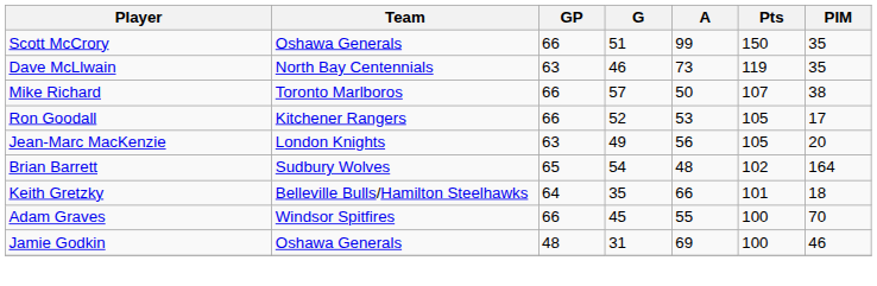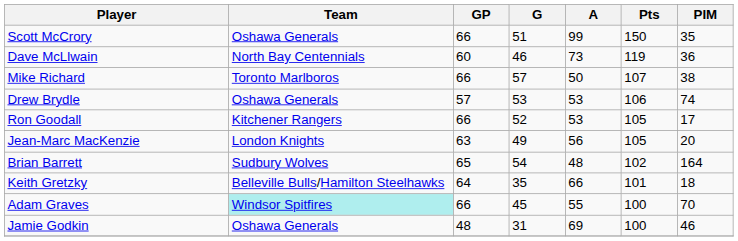 <table class="wikitable">
 <tr>
 <th bgcolor="#DDDDFF" width="30%">Player</th>
 <th bgcolor="#DDDDFF" width="30%">Team</th>
 <th bgcolor="#DDDDFF" width="7.5%">GP</th>
 <th bgcolor="#DDDDFF" width="7.5%">G</th>
 <th bgcolor="#DDDDFF" width="7.5%">A</th>
 <th bgcolor="#DDDDFF" width="7.5%">Pts</th>
 <th bgcolor="#DDDDFF" width="7.5%">PIM</th>
 </tr>
 <tr>
 <td><a href='#'>Scott McCrory</a></td>
 <td><a href='#'>Oshawa Generals</a></td>
 <td>66</td>
 <td>51</td>
 <td>99</td>
 <td>150</td>
 <td>35</td>
 </tr>
 <tr>
 <td><a href='#'>Dave McLlwain</a></td>
 <td><a href='#'>North Bay Centennials</a></td>
-<td>63</td>
+<td>60</td>
 <td>46</td>
 <td>73</td>
 <td>119</td>
-<td>35</td>
+<td>36</td>
 </tr>
 <tr>
 <td><a href='#'>Mike Richard</a></td>
 <td><a href='#'>Toronto Marlboros</a></td>
 <td>66</td>
 <td>57</td>
 <td>50</td>
 <td>107</td>
 <td>38</td>
+</tr>
+<tr>
+<td><a href='#'>Drew Brydle</a></td>
+<td><a href='#'>Oshawa Generals</a></td>
+<td>57</td>
+<td>53</td>
+<td>53</td>
+<td>106</td>
+<td>74</td>
 </tr>
 <tr>
 <td><a href='#'>Ron Goodall</a></td>
 <td><a href='#'>Kitchener Rangers</a></td>
 <td>66</td>
 <td>52</td>
 <td>53</td>
 <td>105</td>
 <td>17</td>
 </tr>
 <tr>
 <td><a href='#'>Jean-Marc MacKenzie</a></td>
 <td><a href='#'>London Knights</a></td>
 <td>63</td>
 <td>49</td>
 <td>56</td>
 <td>105</td>
 <td>20</td>
 </tr>
 <tr>
 <td><a href='#'>Brian Barrett</a></td>
 <td><a href='#'>Sudbury Wolves</a></td>
 <td>65</td>
 <td>54</td>
 <td>48</td>
 <td>102</td>
 <td>164</td>
 </tr>
 <tr>
 <td><a href='#'>Keith Gretzky</a></td>
 <td><a href='#'>Belleville Bulls</a>/<a href='#'>Hamilton Steelhawks</a></td>
 <td>64</td>
 <td>35</td>
 <td>66</td>
 <td>101</td>
 <td>18</td>
 </tr>
 <tr>
 <td><a href='#'>Adam Graves</a></td>
-<td><a href='#'>Windsor Spitfires</a></td>
+<td style="background: paleturquoise;"><a href='#'>Windsor Spitfires</a></td>
 <td>66</td>
 <td>45</td>
 <td>55</td>
 <td>100</td>
 <td>70</td>
 </tr>
 <tr>
 <td><a href='#'>Jamie Godkin</a></td>
 <td><a href='#'>Oshawa Generals</a></td>
 <td>48</td>
 <td>31</td>
 <td>69</td>
 <td>100</td>
 <td>46</td>
 </tr>
 <tr>
 </tr>
 </table>
